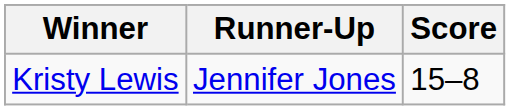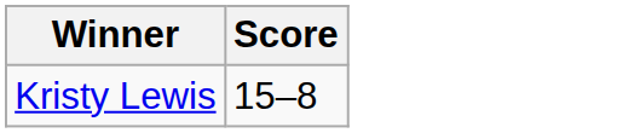 <table class="wikitable">
 <tr>
 <th><strong>Winner</strong></th>
-<th><strong>Runner-Up</strong></th>
 <th><strong>Score</strong></th>
 </tr>
 <tr>
 <td> <a href='#'>Kristy Lewis</a></td>
-<td> <a href='#'>Jennifer Jones</a></td>
 <td>15–8</td>
 </tr>
 </table>
